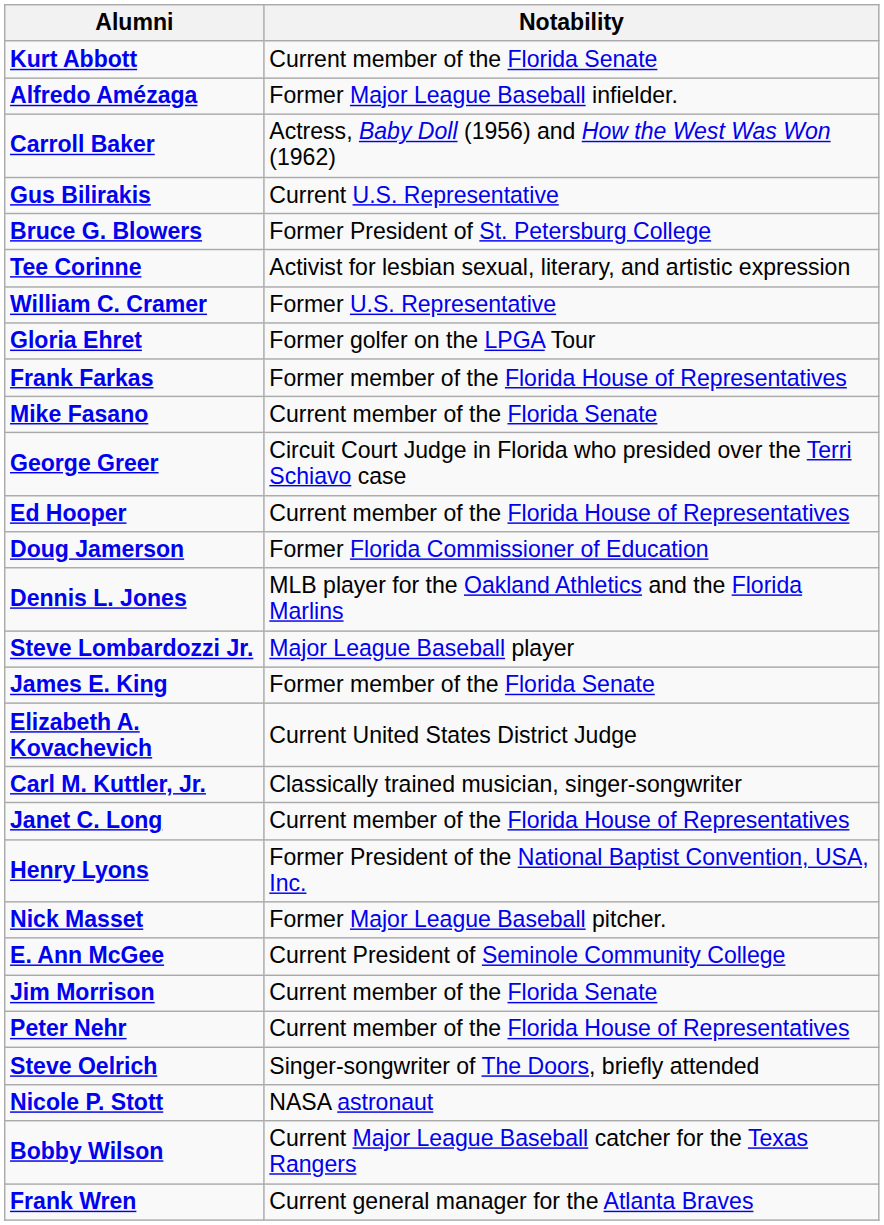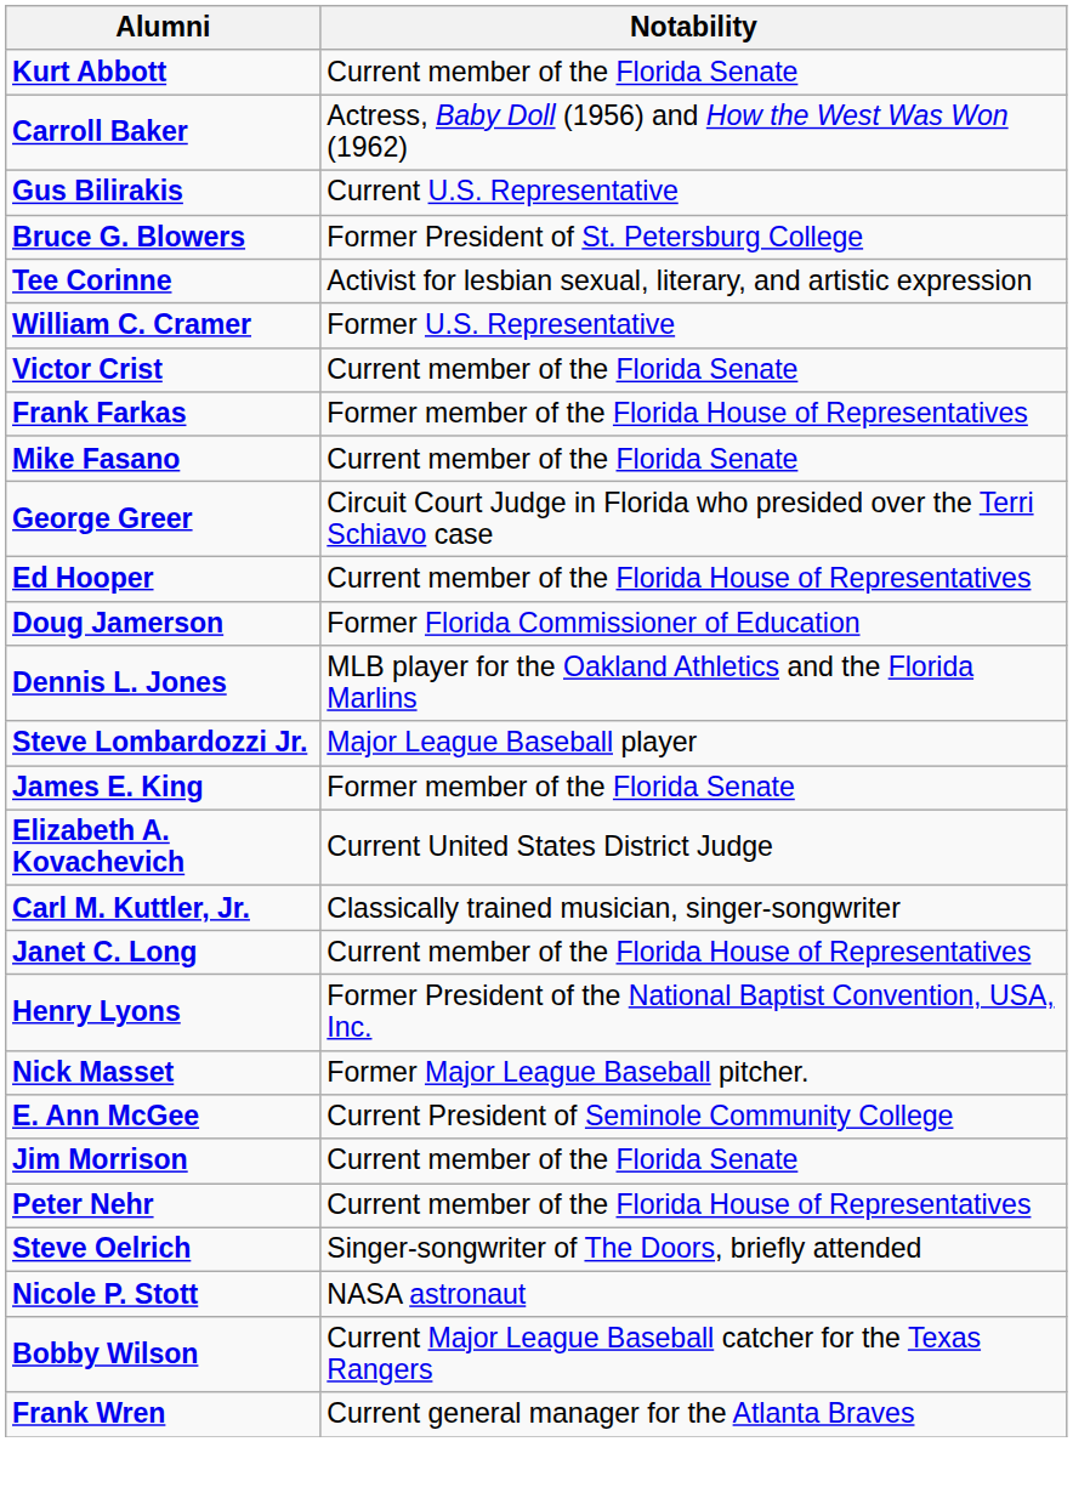 <table class="wikitable">
 <tr>
 <th>Alumni</th>
 <th>Notability</th>
 </tr>
 <tr>
 <td><strong><a href='#'>Kurt Abbott</a></strong></td>
 <td>Current member of the <a href='#'>Florida Senate</a></td>
-</tr>
-<tr>
-<td><strong><a href='#'>Alfredo Amézaga</a></strong></td>
-<td>Former <a href='#'>Major League Baseball</a> infielder.</td>
 </tr>
 <tr>
 <td><strong><a href='#'>Carroll Baker</a></strong></td>
 <td>Actress, <em><a href='#'>Baby Doll</a></em> (1956) and <em><a href='#'>How the West Was Won</a></em> (1962)</td>
 </tr>
 <tr>
 <td><strong><a href='#'>Gus Bilirakis</a></strong></td>
 <td>Current <a href='#'>U.S. Representative</a></td>
 </tr>
 <tr>
 <td><strong><a href='#'>Bruce G. Blowers</a></strong></td>
 <td>Former President of <a href='#'>St. Petersburg College</a></td>
 </tr>
 <tr>
 <td><strong><a href='#'>Tee Corinne</a></strong></td>
 <td>Activist for lesbian sexual, literary, and artistic expression</td>
 </tr>
 <tr>
 <td><strong><a href='#'>William C. Cramer</a></strong></td>
 <td>Former <a href='#'>U.S. Representative</a></td>
 </tr>
 <tr>
-<td><strong><a href='#'>Gloria Ehret</a></strong></td>
-<td>Former golfer on the <a href='#'>LPGA</a> Tour</td>
+<td><strong><a href='#'>Victor Crist</a></strong></td>
+<td>Current member of the <a href='#'>Florida Senate</a></td>
 </tr>
 <tr>
 <td><strong><a href='#'>Frank Farkas</a></strong></td>
 <td>Former member of the <a href='#'>Florida House of Representatives</a></td>
 </tr>
 <tr>
 <td><strong><a href='#'>Mike Fasano</a></strong></td>
 <td>Current member of the <a href='#'>Florida Senate</a></td>
 </tr>
 <tr>
 <td><strong><a href='#'>George Greer</a></strong></td>
 <td>Circuit Court Judge in Florida who presided over the <a href='#'>Terri Schiavo</a> case</td>
 </tr>
 <tr>
 <td><strong><a href='#'>Ed Hooper</a></strong></td>
 <td>Current member of the <a href='#'>Florida House of Representatives</a></td>
 </tr>
 <tr>
 <td><strong><a href='#'>Doug Jamerson</a></strong></td>
 <td>Former <a href='#'>Florida Commissioner of Education</a></td>
 </tr>
 <tr>
 <td><strong><a href='#'>Dennis L. Jones</a></strong></td>
 <td>MLB player for the <a href='#'>Oakland Athletics</a> and the <a href='#'>Florida Marlins</a></td>
 </tr>
 <tr>
 <td><strong><a href='#'>Steve Lombardozzi Jr.</a></strong></td>
 <td><a href='#'>Major League Baseball</a> player</td>
 </tr>
 <tr>
 <td><strong><a href='#'>James E. King</a></strong></td>
 <td>Former member of the <a href='#'>Florida Senate</a></td>
 </tr>
 <tr>
 <td><strong><a href='#'>Elizabeth A. Kovachevich</a></strong></td>
 <td>Current United States District Judge</td>
 </tr>
 <tr>
 <td><strong><a href='#'>Carl M. Kuttler, Jr.</a></strong></td>
 <td>Classically trained musician, singer-songwriter</td>
 </tr>
 <tr>
 <td><strong><a href='#'>Janet C. Long</a></strong></td>
 <td>Current member of the <a href='#'>Florida House of Representatives</a></td>
 </tr>
 <tr>
 <td><strong><a href='#'>Henry Lyons</a></strong></td>
 <td>Former President of the <a href='#'>National Baptist Convention, USA, Inc.</a></td>
 </tr>
 <tr>
 <td><strong><a href='#'>Nick Masset</a></strong></td>
 <td>Former <a href='#'>Major League Baseball</a> pitcher.</td>
 </tr>
 <tr>
 <td><strong><a href='#'>E. Ann McGee</a></strong></td>
 <td>Current President of <a href='#'>Seminole Community College</a></td>
 </tr>
 <tr>
 <td><strong><a href='#'>Jim Morrison</a></strong></td>
 <td>Current member of the <a href='#'>Florida Senate</a></td>
 </tr>
 <tr>
 <td><strong><a href='#'>Peter Nehr</a></strong></td>
 <td>Current member of the <a href='#'>Florida House of Representatives</a></td>
 </tr>
 <tr>
 <td><strong><a href='#'>Steve Oelrich</a></strong></td>
 <td>Singer-songwriter of <a href='#'>The Doors</a>, briefly attended</td>
 </tr>
 <tr>
 <td><strong><a href='#'>Nicole P. Stott</a></strong></td>
 <td>NASA <a href='#'>astronaut</a></td>
 </tr>
 <tr>
 <td><strong><a href='#'>Bobby Wilson</a></strong></td>
 <td>Current <a href='#'>Major League Baseball</a> catcher for the <a href='#'>Texas Rangers</a></td>
 </tr>
 <tr>
 <td><strong><a href='#'>Frank Wren</a></strong></td>
 <td>Current general manager for the <a href='#'>Atlanta Braves</a></td>
 </tr>
 </table>
